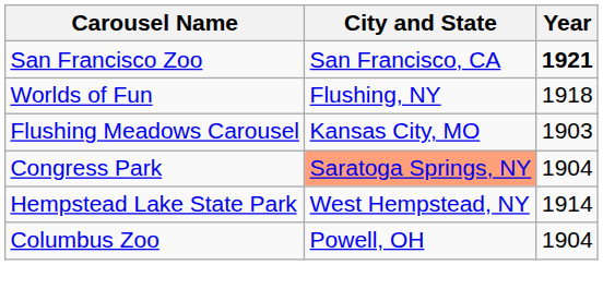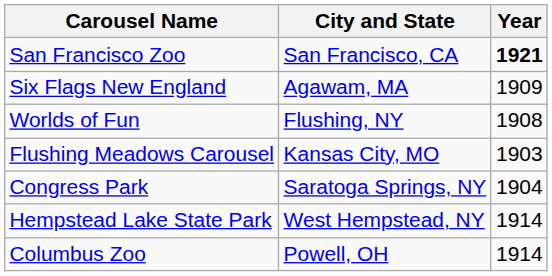 <table class="wikitable sortable">
 <tr>
 <th>Carousel Name</th>
 <th>City and State</th>
 <th>Year</th>
 </tr>
 <tr>
 <td><a href='#'>San Francisco Zoo</a></td>
 <td><a href='#'>San Francisco, CA</a></td>
 <td><strong>1921</strong></td>
 </tr>
 <tr>
+<td><a href='#'>Six Flags New England</a></td>
+<td><a href='#'>Agawam, MA</a></td>
+<td>1909</td>
+</tr>
+<tr>
 <td><a href='#'>Worlds of Fun</a></td>
 <td><a href='#'>Flushing, NY</a></td>
-<td>1918</td>
+<td>1908</td>
 </tr>
 <tr>
 <td><a href='#'>Flushing Meadows Carousel</a></td>
 <td><a href='#'>Kansas City, MO</a></td>
 <td>1903</td>
 </tr>
 <tr>
 <td><a href='#'>Congress Park</a></td>
-<td style="background: lightsalmon;"><a href='#'>Saratoga Springs, NY</a></td>
+<td><a href='#'>Saratoga Springs, NY</a></td>
 <td>1904</td>
 </tr>
 <tr>
 <td><a href='#'>Hempstead Lake State Park</a></td>
 <td><a href='#'>West Hempstead, NY</a></td>
 <td>1914</td>
 </tr>
 <tr>
 <td><a href='#'>Columbus Zoo</a></td>
 <td><a href='#'>Powell, OH</a></td>
-<td>1904</td>
+<td>1914</td>
 </tr>
 </table>
